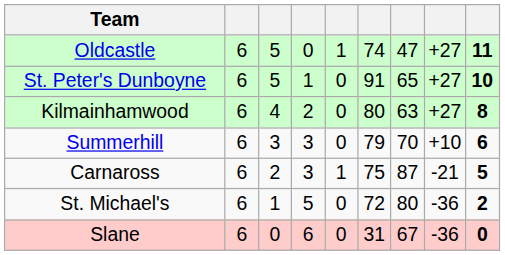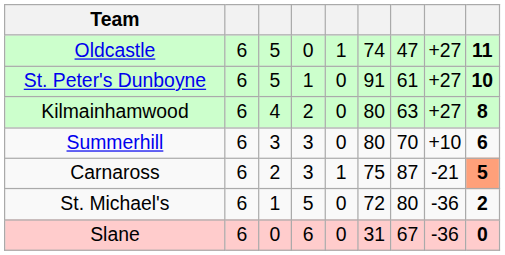 <table class="wikitable" style="text-align:center">
 <tr>
 <th width="175">Team</th>
 <th width="20"></th>
 <th width="20"></th>
 <th width="20"></th>
 <th width="20"></th>
 <th width="20"></th>
 <th width="20"></th>
 <th width="20"></th>
 <th width="20"></th>
 </tr>
 <tr style="background:#cfc;">
 <td><a href='#'>Oldcastle</a></td>
 <td>6</td>
 <td>5</td>
 <td>0</td>
 <td>1</td>
 <td>74</td>
 <td>47</td>
 <td>+27</td>
 <td><strong>11</strong></td>
 </tr>
 <tr style="background:#cfc;">
 <td><a href='#'>St. Peter's Dunboyne</a></td>
 <td>6</td>
 <td>5</td>
 <td>1</td>
 <td>0</td>
 <td>91</td>
-<td>65</td>
+<td>61</td>
 <td>+27</td>
 <td><strong>10</strong></td>
 </tr>
 <tr style="background:#cfc;">
 <td>Kilmainhamwood</td>
 <td>6</td>
 <td>4</td>
 <td>2</td>
 <td>0</td>
 <td>80</td>
 <td>63</td>
 <td>+27</td>
 <td><strong>8</strong></td>
 </tr>
 <tr>
 <td><a href='#'>Summerhill</a></td>
 <td>6</td>
 <td>3</td>
 <td>3</td>
 <td>0</td>
-<td>79</td>
+<td>80</td>
 <td>70</td>
 <td>+10</td>
 <td><strong>6</strong></td>
 </tr>
 <tr>
 <td>Carnaross</td>
 <td>6</td>
 <td>2</td>
 <td>3</td>
 <td>1</td>
 <td>75</td>
 <td>87</td>
 <td>-21</td>
-<td><strong>5</strong></td>
+<td style="background: lightsalmon;"><strong>5</strong></td>
 </tr>
 <tr>
 <td>St. Michael's</td>
 <td>6</td>
 <td>1</td>
 <td>5</td>
 <td>0</td>
 <td>72</td>
 <td>80</td>
 <td>-36</td>
 <td><strong>2</strong></td>
 </tr>
 <tr style="background:#fcc;">
 <td>Slane</td>
 <td>6</td>
 <td>0</td>
 <td>6</td>
 <td>0</td>
 <td>31</td>
 <td>67</td>
 <td>-36</td>
 <td><strong>0</strong></td>
 </tr>
 </table>
